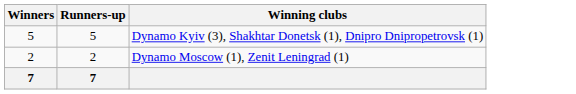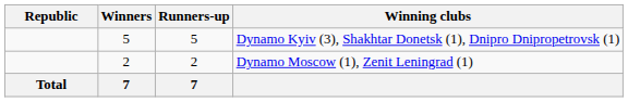 <table class="wikitable" style="font-size:90%; text-align: left;">
 <tr>
+<th width=15%>Republic</th>
 <th>Winners</th>
 <th>Runners-up</th>
 <th>Winning clubs</th>
 </tr>
 <tr>
+<td></td>
 <td align=center>5</td>
 <td align=center>5</td>
 <td><a href='#'>Dynamo Kyiv</a> (3), <a href='#'>Shakhtar Donetsk</a> (1), <a href='#'>Dnipro Dnipropetrovsk</a> (1)</td>
 </tr>
 <tr>
+<td></td>
 <td align=center>2</td>
 <td align=center>2</td>
 <td><a href='#'>Dynamo Moscow</a> (1), <a href='#'>Zenit Leningrad</a> (1)</td>
 </tr>
 <tr>
+<th>Total</th>
 <th>7</th>
 <th>7</th>
 <th></th>
 </tr>
 </table>
